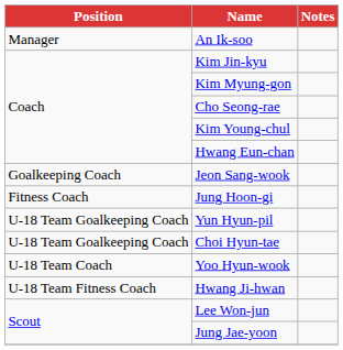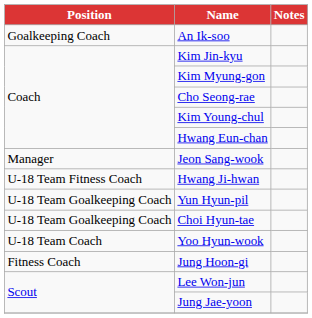 <table class="wikitable">
 <tr>
 <th style="color:#FFFFFF; background:#DC3535;">Position</th>
 <th style="color:#FFFFFF; background:#DC3535;">Name</th>
 <th style="color:#FFFFFF; background:#DC3535;">Notes</th>
 </tr>
 <tr>
-<td>Manager</td>
+<td>Goalkeeping Coach</td>
 <td> <a href='#'>An Ik-soo</a></td>
 <td></td>
 </tr>
 <tr>
 <td rowspan="5">Coach</td>
 <td> <a href='#'>Kim Jin-kyu</a></td>
 <td></td>
 </tr>
 <tr>
 <td> <a href='#'>Kim Myung-gon</a></td>
 <td></td>
 </tr>
 <tr>
 <td> <a href='#'>Cho Seong-rae</a></td>
 <td></td>
 </tr>
 <tr>
 <td> <a href='#'>Kim Young-chul</a></td>
 <td></td>
 </tr>
 <tr>
 <td> <a href='#'>Hwang Eun-chan</a></td>
 <td></td>
 </tr>
 <tr>
-<td>Goalkeeping Coach</td>
+<td>Manager</td>
 <td> <a href='#'>Jeon Sang-wook</a></td>
 <td></td>
 </tr>
 <tr>
-<td>Fitness Coach</td>
-<td> <a href='#'>Jung Hoon-gi</a></td>
+<td>U-18 Team Fitness Coach</td>
+<td> <a href='#'>Hwang Ji-hwan</a></td>
 <td></td>
 </tr>
 <tr>
 <td>U-18 Team Goalkeeping Coach</td>
 <td> <a href='#'>Yun Hyun-pil</a></td>
 <td></td>
 </tr>
 <tr>
 <td>U-18 Team Goalkeeping Coach</td>
 <td> <a href='#'>Choi Hyun-tae</a></td>
 <td></td>
 </tr>
 <tr>
 <td>U-18 Team Coach</td>
 <td> <a href='#'>Yoo Hyun-wook</a></td>
 <td></td>
 </tr>
 <tr>
-<td>U-18 Team Fitness Coach</td>
-<td> <a href='#'>Hwang Ji-hwan</a></td>
+<td>Fitness Coach</td>
+<td> <a href='#'>Jung Hoon-gi</a></td>
 <td></td>
 </tr>
 <tr>
 <td rowspan="2"><a href='#'>Scout</a></td>
 <td> <a href='#'>Lee Won-jun</a></td>
 <td></td>
 </tr>
 <tr>
 <td> <a href='#'>Jung Jae-yoon</a></td>
 <td></td>
 </tr>
 <tr>
 </tr>
 </table>
